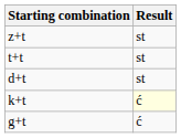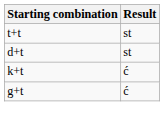 <table class="wikitable">
 <tr>
 <th>Starting combination</th>
 <th>Result</th>
-</tr>
-<tr>
-<td>z+t</td>
-<td>st</td>
 </tr>
 <tr>
 <td>t+t</td>
 <td>st</td>
 </tr>
 <tr>
 <td>d+t</td>
 <td>st</td>
 </tr>
 <tr>
 <td>k+t</td>
-<td style="background: lightyellow;">ć</td>
+<td>ć</td>
 </tr>
 <tr>
 <td>g+t</td>
 <td>ć</td>
 </tr>
 </table>
